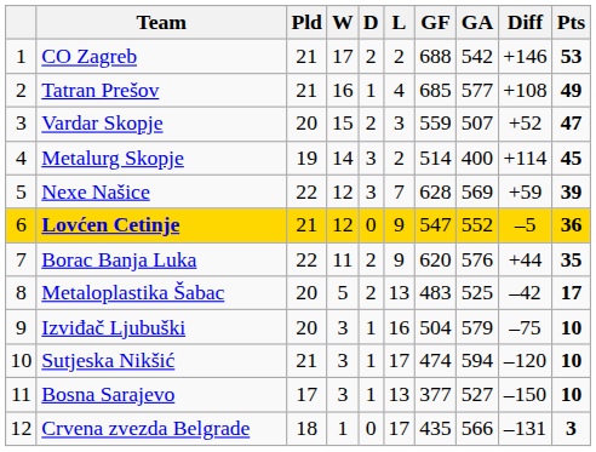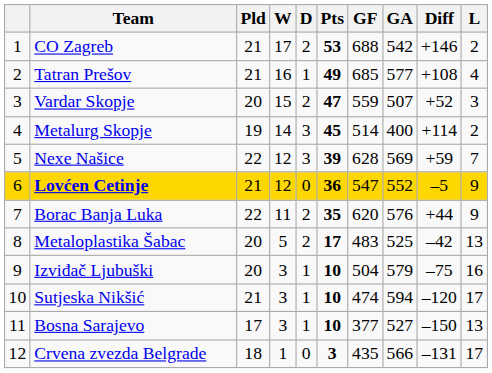 <table class="wikitable sortable" style="text-align:center">
 <tr>
 <th></th>
 <th width="180">Team</th>
 <th>Pld</th>
 <th>W</th>
 <th>D</th>
-<th>L</th>
+<th>Pts</th>
 <th>GF</th>
 <th>GA</th>
 <th>Diff</th>
-<th>Pts</th>
+<th>L</th>
 </tr>
 <tr>
 <td>1</td>
 <td align=left> <a href='#'>CO Zagreb</a></td>
 <td>21</td>
 <td>17</td>
 <td>2</td>
-<td>2</td>
+<td><strong>53</strong></td>
 <td>688</td>
 <td>542</td>
 <td>+146</td>
-<td><strong>53</strong></td>
+<td>2</td>
 </tr>
 <tr>
 <td>2</td>
 <td align=left> <a href='#'>Tatran Prešov</a></td>
 <td>21</td>
 <td>16</td>
 <td>1</td>
-<td>4</td>
+<td><strong>49</strong></td>
 <td>685</td>
 <td>577</td>
 <td>+108</td>
-<td><strong>49</strong></td>
+<td>4</td>
 </tr>
 <tr>
 <td>3</td>
 <td align=left> <a href='#'>Vardar Skopje</a></td>
 <td>20</td>
 <td>15</td>
 <td>2</td>
-<td>3</td>
+<td><strong>47</strong></td>
 <td>559</td>
 <td>507</td>
 <td>+52</td>
-<td><strong>47</strong></td>
+<td>3</td>
 </tr>
 <tr>
 <td>4</td>
 <td align=left> <a href='#'>Metalurg Skopje</a></td>
 <td>19</td>
 <td>14</td>
 <td>3</td>
-<td>2</td>
+<td><strong>45</strong></td>
 <td>514</td>
 <td>400</td>
 <td>+114</td>
-<td><strong>45</strong></td>
+<td>2</td>
 </tr>
 <tr>
 <td>5</td>
 <td align=left> <a href='#'>Nexe Našice</a></td>
 <td>22</td>
 <td>12</td>
 <td>3</td>
-<td>7</td>
+<td><strong>39</strong></td>
 <td>628</td>
 <td>569</td>
 <td>+59</td>
-<td><strong>39</strong></td>
+<td>7</td>
 </tr>
 <tr bgcolor="gold">
 <td>6</td>
 <td align=left> <strong><a href='#'>Lovćen Cetinje</a></strong></td>
 <td>21</td>
 <td>12</td>
 <td>0</td>
-<td>9</td>
+<td><strong>36</strong></td>
 <td>547</td>
 <td>552</td>
 <td>–5</td>
-<td><strong>36</strong></td>
+<td>9</td>
 </tr>
 <tr>
 <td>7</td>
 <td align=left> <a href='#'>Borac Banja Luka</a></td>
 <td>22</td>
 <td>11</td>
 <td>2</td>
-<td>9</td>
+<td><strong>35</strong></td>
 <td>620</td>
 <td>576</td>
 <td>+44</td>
-<td><strong>35</strong></td>
+<td>9</td>
 </tr>
 <tr>
 <td>8</td>
 <td align=left> <a href='#'>Metaloplastika Šabac</a></td>
 <td>20</td>
 <td>5</td>
 <td>2</td>
-<td>13</td>
+<td><strong>17</strong></td>
 <td>483</td>
 <td>525</td>
 <td>–42</td>
-<td><strong>17</strong></td>
+<td>13</td>
 </tr>
 <tr>
 <td>9</td>
 <td align=left> <a href='#'>Izviđač Ljubuški</a></td>
 <td>20</td>
 <td>3</td>
 <td>1</td>
-<td>16</td>
+<td><strong>10</strong></td>
 <td>504</td>
 <td>579</td>
 <td>–75</td>
-<td><strong>10</strong></td>
+<td>16</td>
 </tr>
 <tr>
 <td>10</td>
 <td align=left> <a href='#'>Sutjeska Nikšić</a></td>
 <td>21</td>
 <td>3</td>
 <td>1</td>
-<td>17</td>
+<td><strong>10</strong></td>
 <td>474</td>
 <td>594</td>
 <td>–120</td>
-<td><strong>10</strong></td>
+<td>17</td>
 </tr>
 <tr>
 <td>11</td>
 <td align=left> <a href='#'>Bosna Sarajevo</a></td>
 <td>17</td>
 <td>3</td>
 <td>1</td>
-<td>13</td>
+<td><strong>10</strong></td>
 <td>377</td>
 <td>527</td>
 <td>–150</td>
-<td><strong>10</strong></td>
+<td>13</td>
 </tr>
 <tr>
 <td>12</td>
 <td align=left> <a href='#'>Crvena zvezda Belgrade</a></td>
 <td>18</td>
 <td>1</td>
 <td>0</td>
-<td>17</td>
+<td><strong>3</strong></td>
 <td>435</td>
 <td>566</td>
 <td>–131</td>
-<td><strong>3</strong></td>
+<td>17</td>
 </tr>
 </table>
